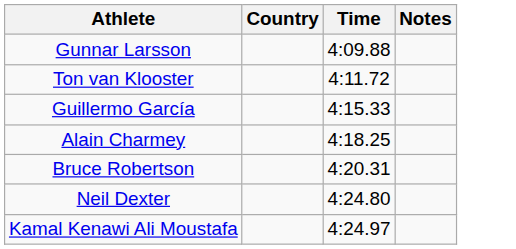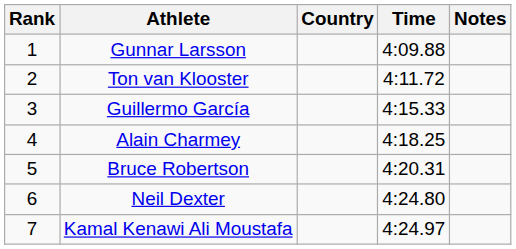 <table class="wikitable sortable" style="text-align:center">
 <tr>
+<th>Rank</th>
 <th>Athlete</th>
 <th>Country</th>
 <th>Time</th>
 <th>Notes</th>
 </tr>
 <tr>
+<td>1</td>
 <td><a href='#'>Gunnar Larsson</a></td>
 <td align=left></td>
 <td>4:09.88</td>
 <td><strong> </strong></td>
 </tr>
 <tr>
+<td>2</td>
 <td><a href='#'>Ton van Klooster</a></td>
 <td align=left></td>
 <td>4:11.72</td>
 <td><strong>  </strong></td>
 </tr>
 <tr>
+<td>3</td>
 <td><a href='#'>Guillermo García</a></td>
 <td align=left></td>
 <td>4:15.33</td>
 <td><strong> </strong></td>
 </tr>
 <tr>
+<td>4</td>
 <td><a href='#'>Alain Charmey</a></td>
 <td align=left></td>
 <td>4:18.25</td>
 <td><strong> </strong></td>
 </tr>
 <tr>
+<td>5</td>
 <td><a href='#'>Bruce Robertson</a></td>
 <td align=left></td>
 <td>4:20.31</td>
 <td><strong> </strong></td>
 </tr>
 <tr>
+<td>6</td>
 <td><a href='#'>Neil Dexter</a></td>
 <td align=left></td>
 <td>4:24.80</td>
 <td><strong> </strong></td>
 </tr>
 <tr>
+<td>7</td>
 <td><a href='#'>Kamal Kenawi Ali Moustafa</a></td>
 <td align=left></td>
 <td>4:24.97</td>
 <td><strong> </strong></td>
 </tr>
 </table>
